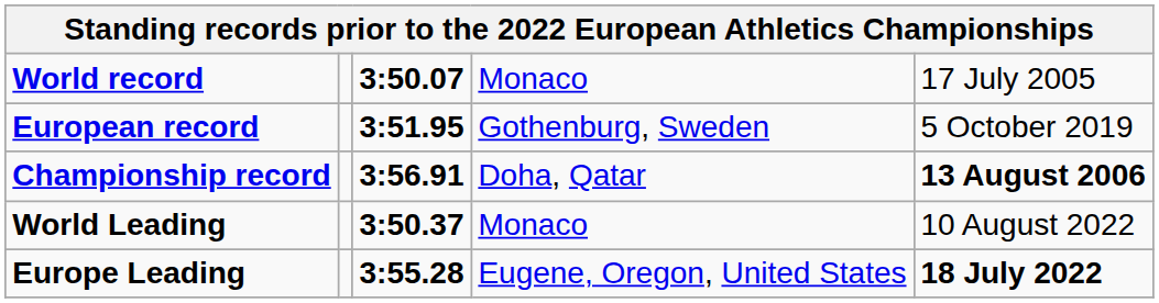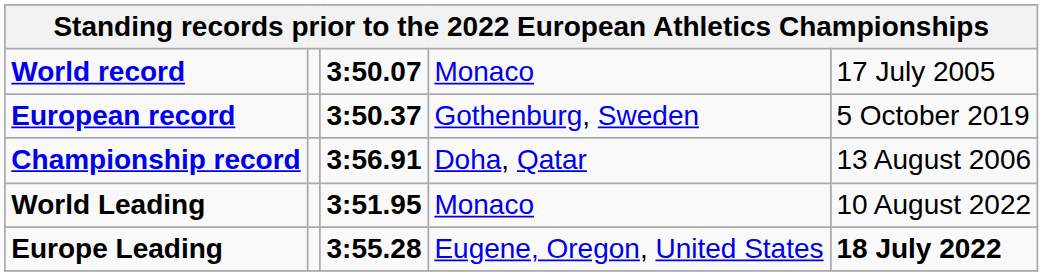 <table class="wikitable">
 <tr>
 <th colspan="5">Standing records prior to the 2022 European Athletics Championships</th>
 </tr>
 <tr>
 <td><strong><a href='#'>World record</a></strong></td>
 <td></td>
 <td><strong>3:50.07</strong></td>
 <td><a href='#'>Monaco</a></td>
 <td>17 July 2005</td>
 </tr>
 <tr>
 <td><strong><a href='#'>European record</a></strong></td>
 <td></td>
-<td><strong>3:51.95</strong></td>
+<td><strong>3:50.37</strong></td>
 <td><a href='#'>Gothenburg</a>, <a href='#'>Sweden</a></td>
 <td>5 October 2019</td>
 </tr>
 <tr>
 <td><strong><a href='#'>Championship record</a></strong></td>
 <td></td>
 <td><strong>3:56.91</strong></td>
 <td><a href='#'>Doha</a>, <a href='#'>Qatar</a></td>
-<td><strong>13 August 2006</strong></td>
+<td>13 August 2006</td>
 </tr>
 <tr>
 <td><strong>World Leading</strong></td>
 <td></td>
-<td><strong>3:50.37</strong></td>
+<td><strong>3:51.95</strong></td>
 <td><a href='#'>Monaco</a></td>
 <td>10 August 2022</td>
 </tr>
 <tr>
 <td><strong>Europe Leading</strong></td>
 <td></td>
 <td><strong>3:55.28</strong></td>
 <td><a href='#'>Eugene, Oregon</a>, <a href='#'>United States</a></td>
 <td><strong>18 July 2022</strong></td>
 </tr>
 </table>
